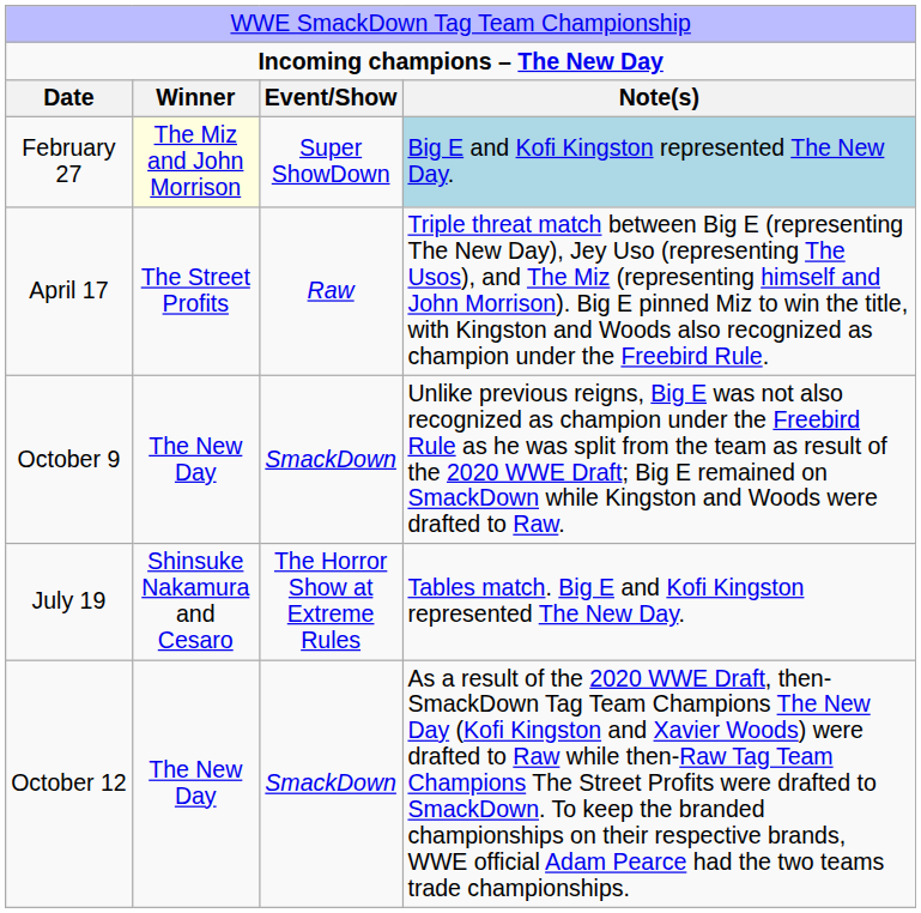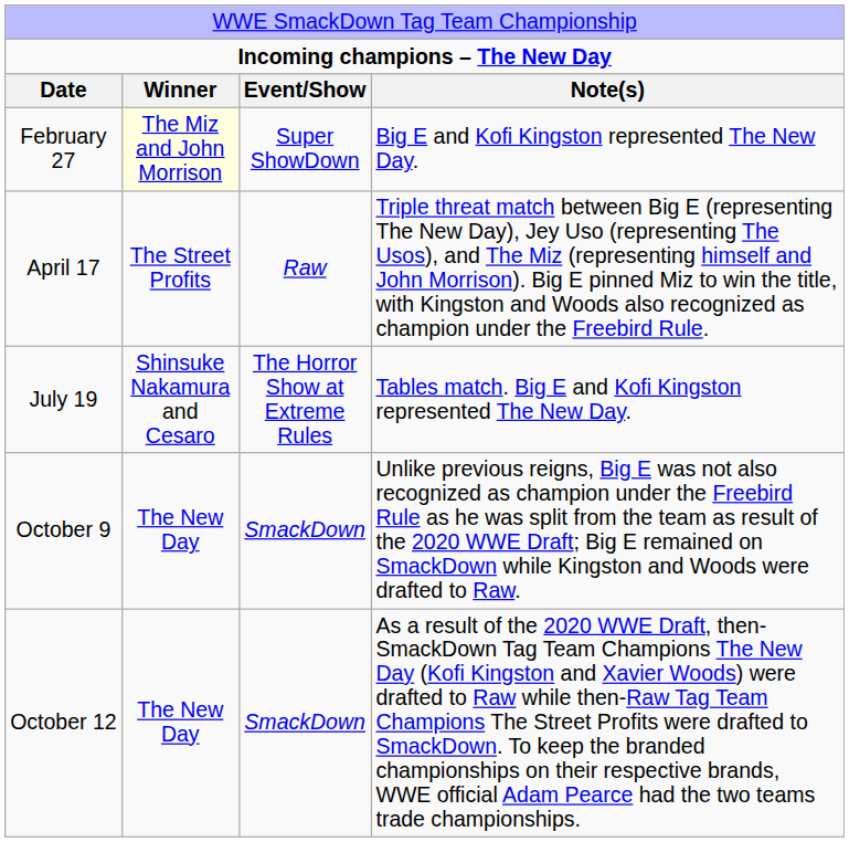 <table class="wikitable" style="text-align:center; width:100%;">
 <tr style="background:#BBF;">
 <td colspan="4" style="text-align: center;"><a href='#'>WWE SmackDown Tag Team Championship</a></td>
 </tr>
 <tr>
 <td colspan="4" style="text-align: center;"><strong>Incoming champions – <a href='#'>The New Day</a> </strong></td>
 </tr>
 <tr>
 <th width=14%>Date</th>
 <th width=14%>Winner</th>
 <th width=14%>Event/Show</th>
 <th width=58%>Note(s)</th>
 </tr>
 <tr>
 <td>February 27</td>
 <td style="background: lightyellow;"><a href='#'>The Miz and John Morrison</a></td>
 <td><a href='#'>Super ShowDown</a></td>
-<td style="background: lightblue; text-align: left;"><a href='#'>Big E</a> and <a href='#'>Kofi Kingston</a> represented <a href='#'>The New Day</a>.</td>
+<td style="text-align: left;"><a href='#'>Big E</a> and <a href='#'>Kofi Kingston</a> represented <a href='#'>The New Day</a>.</td>
 </tr>
 <tr>
 <td>April 17</td>
 <td><a href='#'>The Street Profits</a><br></td>
 <td><em><a href='#'>Raw</a></em></td>
 <td style="text-align: left;"><a href='#'>Triple threat match</a> between Big E (representing The New Day), Jey Uso (representing <a href='#'>The Usos</a>), and <a href='#'>The Miz</a> (representing <a href='#'>himself and John Morrison</a>). Big E pinned Miz to win the title, with Kingston and Woods also recognized as champion under the <a href='#'>Freebird Rule</a>.</td>
 </tr>
 <tr>
+<td>July 19</td>
+<td><a href='#'>Shinsuke Nakamura</a> and <a href='#'>Cesaro</a></td>
+<td><a href='#'>The Horror Show at Extreme Rules</a></td>
+<td align=left><a href='#'>Tables match</a>. <a href='#'>Big E</a> and <a href='#'>Kofi Kingston</a> represented <a href='#'>The New Day</a>.</td>
+</tr>
+<tr>
 <td>October 9</td>
 <td><a href='#'>The New Day</a><br></td>
 <td><em><a href='#'>SmackDown</a></em></td>
 <td align=left>Unlike previous reigns, <a href='#'>Big E</a> was not also recognized as champion under the <a href='#'>Freebird Rule</a> as he was split from the team as result of the <a href='#'>2020 WWE Draft</a>; Big E remained on <a href='#'>SmackDown</a> while Kingston and Woods were drafted to <a href='#'>Raw</a>.</td>
-</tr>
-<tr>
-<td>July 19</td>
-<td><a href='#'>Shinsuke Nakamura</a> and <a href='#'>Cesaro</a></td>
-<td><a href='#'>The Horror Show at Extreme Rules</a></td>
-<td align=left><a href='#'>Tables match</a>. <a href='#'>Big E</a> and <a href='#'>Kofi Kingston</a> represented <a href='#'>The New Day</a>.</td>
 </tr>
 <tr>
 <td>October 12</td>
 <td><a href='#'>The New Day</a><br></td>
 <td><em><a href='#'>SmackDown</a></em></td>
 <td align=left>As a result of the <a href='#'>2020 WWE Draft</a>, then-SmackDown Tag Team Champions <a href='#'>The New Day</a> (<a href='#'>Kofi Kingston</a> and <a href='#'>Xavier Woods</a>) were drafted to <a href='#'>Raw</a> while then-<a href='#'>Raw Tag Team Champions</a> The Street Profits were drafted to <a href='#'>SmackDown</a>. To keep the branded championships on their respective brands, WWE official <a href='#'>Adam Pearce</a> had the two teams trade championships.</td>
 </tr>
 </table>
